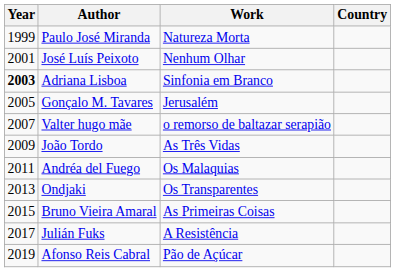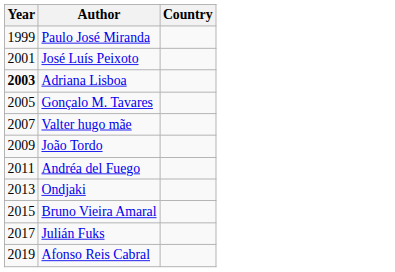 <table class="wikitable">
 <tr>
 <th>Year</th>
 <th>Author</th>
-<th>Work</th>
 <th>Country</th>
 </tr>
 <tr>
 <td>1999</td>
 <td><a href='#'>Paulo José Miranda</a></td>
-<td><a href='#'>Natureza Morta</a></td>
 <td></td>
 </tr>
 <tr>
 <td>2001</td>
 <td><a href='#'>José Luís Peixoto</a></td>
-<td><a href='#'>Nenhum Olhar</a></td>
 <td></td>
 </tr>
 <tr>
 <td><strong>2003</strong></td>
 <td><a href='#'>Adriana Lisboa</a></td>
-<td><a href='#'>Sinfonia em Branco</a></td>
 <td></td>
 </tr>
 <tr>
 <td>2005</td>
 <td><a href='#'>Gonçalo M. Tavares</a></td>
-<td><a href='#'>Jerusalém</a></td>
 <td></td>
 </tr>
 <tr>
 <td>2007</td>
 <td><a href='#'>Valter hugo mãe</a></td>
-<td><a href='#'>o remorso de baltazar serapião</a></td>
 <td></td>
 </tr>
 <tr>
 <td>2009</td>
 <td><a href='#'>João Tordo</a></td>
-<td><a href='#'>As Três Vidas</a></td>
 <td></td>
 </tr>
 <tr>
 <td>2011</td>
 <td><a href='#'>Andréa del Fuego</a></td>
-<td><a href='#'>Os Malaquias</a></td>
 <td></td>
 </tr>
 <tr>
 <td>2013</td>
 <td><a href='#'>Ondjaki</a></td>
-<td><a href='#'>Os Transparentes</a></td>
 <td></td>
 </tr>
 <tr>
 <td>2015</td>
 <td><a href='#'>Bruno Vieira Amaral</a></td>
-<td><a href='#'>As Primeiras Coisas</a></td>
 <td></td>
 </tr>
 <tr>
 <td>2017</td>
 <td><a href='#'>Julián Fuks</a></td>
-<td><a href='#'>A Resistência</a></td>
 <td></td>
 </tr>
 <tr>
 <td>2019</td>
 <td><a href='#'>Afonso Reis Cabral</a></td>
-<td><a href='#'>Pão de Açúcar</a></td>
 <td></td>
 </tr>
 </table>
